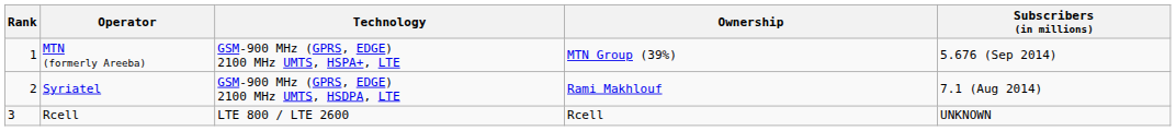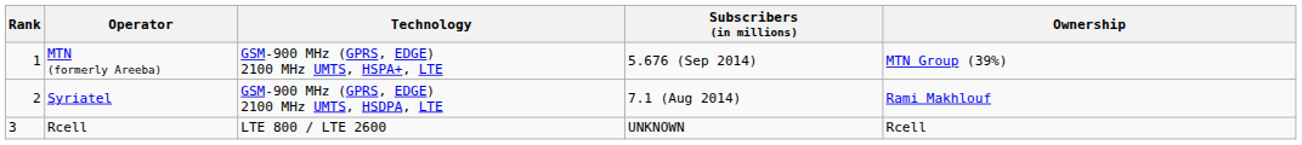 <table class="wikitable">
 <tr>
 <th style="width:3%;">Rank</th>
 <th style="width:15%;">Operator</th>
 <th style="width:30%;">Technology</th>
+<th style="width:20%;">Subscribers<br><small>(in millions)</small></th>
 <th style="width:32%;">Ownership</th>
-<th style="width:20%;">Subscribers<br><small>(in millions)</small></th>
 </tr>
 <tr>
 <td align=right>1</td>
 <td><a href='#'>MTN</a><br><small>(formerly Areeba)</small></td>
 <td><a href='#'>GSM</a>-900 MHz (<a href='#'>GPRS</a>, <a href='#'>EDGE</a>)<br>2100 MHz <a href='#'>UMTS</a>, <a href='#'>HSPA+</a>, <a href='#'>LTE</a></td>
+<td>5.676 (Sep 2014)</td>
 <td><a href='#'>MTN Group</a> (39%)</td>
-<td>5.676 (Sep 2014)</td>
 </tr>
 <tr>
 <td align=right>2</td>
 <td><a href='#'>Syriatel</a></td>
 <td><a href='#'>GSM</a>-900 MHz (<a href='#'>GPRS</a>, <a href='#'>EDGE</a>)<br>2100 MHz <a href='#'>UMTS</a>, <a href='#'>HSDPA</a>, <a href='#'>LTE</a></td>
+<td>7.1  (Aug 2014)</td>
 <td><a href='#'>Rami Makhlouf</a></td>
-<td>7.1  (Aug 2014)</td>
 </tr>
 <tr>
 <td>3</td>
 <td>Rcell</td>
 <td>LTE 800 / LTE 2600</td>
+<td>UNKNOWN</td>
 <td>Rcell</td>
-<td>UNKNOWN</td>
 </tr>
 </table>
